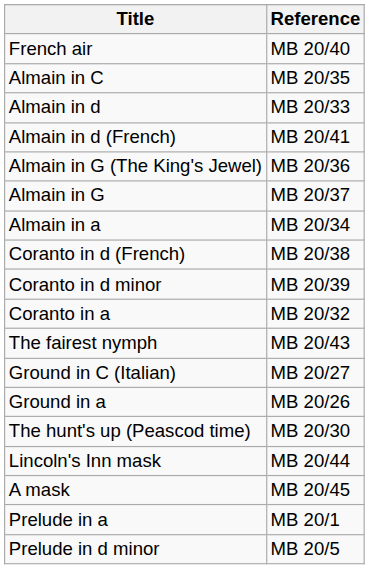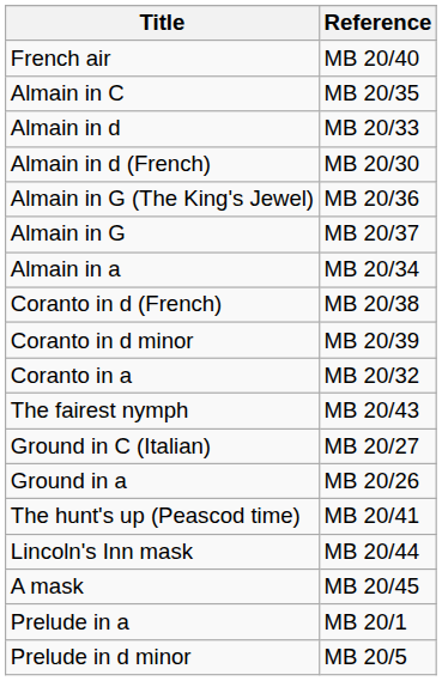 <table class = "wikitable sortable">
 <tr>
 </tr>
 <tr>
 <th scope="col">Title</th>
 <th scope="col">Reference</th>
 </tr>
 <tr>
 <td>French air</td>
 <td>MB 20/40</td>
 </tr>
 <tr>
 <td>Almain in C</td>
 <td>MB 20/35</td>
 </tr>
 <tr>
 <td>Almain in d</td>
 <td>MB 20/33</td>
 </tr>
 <tr>
 <td>Almain in d (French)</td>
-<td>MB 20/41</td>
+<td>MB 20/30</td>
 </tr>
 <tr>
 <td>Almain in G (The King's Jewel)</td>
 <td>MB 20/36</td>
 </tr>
 <tr>
 <td>Almain in G</td>
 <td>MB 20/37</td>
 </tr>
 <tr>
 <td>Almain in a</td>
 <td>MB 20/34</td>
 </tr>
 <tr>
 <td>Coranto in d (French)</td>
 <td>MB 20/38</td>
 </tr>
 <tr>
 <td>Coranto in d minor</td>
 <td>MB 20/39</td>
 </tr>
 <tr>
 <td>Coranto in a</td>
 <td>MB 20/32</td>
 </tr>
 <tr>
 <td>The fairest nymph</td>
 <td>MB 20/43</td>
 </tr>
 <tr>
 <td>Ground in C (Italian)</td>
 <td>MB 20/27</td>
 </tr>
 <tr>
 <td>Ground in a</td>
 <td>MB 20/26</td>
 </tr>
 <tr>
 <td>The hunt's up (Peascod time)</td>
-<td>MB 20/30</td>
+<td>MB 20/41</td>
 </tr>
 <tr>
 <td>Lincoln's Inn mask</td>
 <td>MB 20/44</td>
 </tr>
 <tr>
 <td>A mask</td>
 <td>MB 20/45</td>
 </tr>
 <tr>
 <td>Prelude in a</td>
 <td>MB 20/1</td>
 </tr>
 <tr>
 <td>Prelude in d minor</td>
 <td>MB 20/5</td>
 </tr>
 </table>
